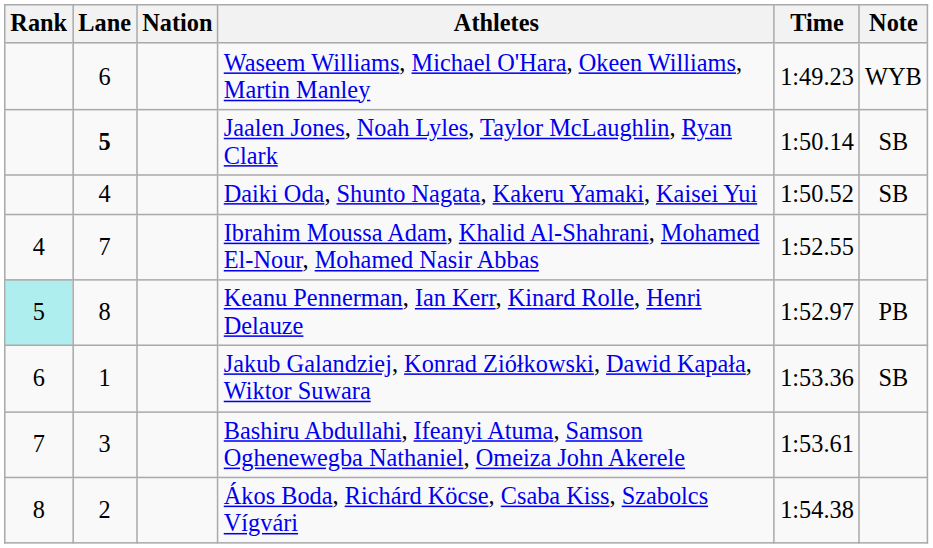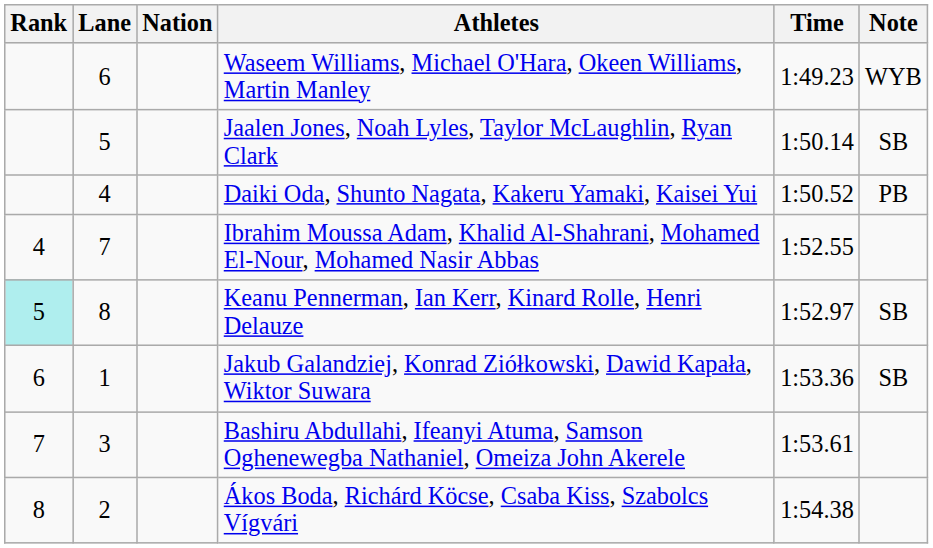 <table class="wikitable sortable" style="text-align:center">
 <tr>
 <th>Rank</th>
 <th>Lane</th>
 <th>Nation</th>
 <th>Athletes</th>
 <th>Time</th>
 <th>Note</th>
 </tr>
 <tr>
 <td></td>
 <td>6</td>
 <td align=left></td>
 <td align=left><a href='#'>Waseem Williams</a>, <a href='#'>Michael O'Hara</a>, <a href='#'>Okeen Williams</a>, <a href='#'>Martin Manley</a></td>
 <td>1:49.23</td>
 <td>WYB</td>
 </tr>
 <tr>
 <td></td>
-<td><strong>5</strong></td>
+<td>5</td>
 <td align=left></td>
 <td align=left><a href='#'>Jaalen Jones</a>, <a href='#'>Noah Lyles</a>, <a href='#'>Taylor McLaughlin</a>, <a href='#'>Ryan Clark</a></td>
 <td>1:50.14</td>
 <td>SB</td>
 </tr>
 <tr>
 <td></td>
 <td>4</td>
 <td align=left></td>
 <td align=left><a href='#'>Daiki Oda</a>, <a href='#'>Shunto Nagata</a>, <a href='#'>Kakeru Yamaki</a>, <a href='#'>Kaisei Yui</a></td>
 <td>1:50.52</td>
-<td>SB</td>
+<td>PB</td>
 </tr>
 <tr>
 <td>4</td>
 <td>7</td>
 <td align=left></td>
 <td align=left><a href='#'>Ibrahim Moussa Adam</a>, <a href='#'>Khalid Al-Shahrani</a>, <a href='#'>Mohamed El-Nour</a>, <a href='#'>Mohamed Nasir Abbas</a></td>
 <td>1:52.55</td>
 <td></td>
 </tr>
 <tr>
 <td style="background: paleturquoise;">5</td>
 <td>8</td>
 <td align=left></td>
 <td align=left><a href='#'>Keanu Pennerman</a>, <a href='#'>Ian Kerr</a>, <a href='#'>Kinard Rolle</a>, <a href='#'>Henri Delauze</a></td>
 <td>1:52.97</td>
-<td>PB</td>
+<td>SB</td>
 </tr>
 <tr>
 <td>6</td>
 <td>1</td>
 <td align=left></td>
 <td align=left><a href='#'>Jakub Galandziej</a>, <a href='#'>Konrad Ziółkowski</a>, <a href='#'>Dawid Kapała</a>, <a href='#'>Wiktor Suwara</a></td>
 <td>1:53.36</td>
 <td>SB</td>
 </tr>
 <tr>
 <td>7</td>
 <td>3</td>
 <td align=left></td>
 <td align=left><a href='#'>Bashiru Abdullahi</a>, <a href='#'>Ifeanyi Atuma</a>, <a href='#'>Samson Oghenewegba Nathaniel</a>, <a href='#'>Omeiza John Akerele</a></td>
 <td>1:53.61</td>
 <td></td>
 </tr>
 <tr>
 <td>8</td>
 <td>2</td>
 <td align=left></td>
 <td align=left><a href='#'>Ákos Boda</a>, <a href='#'>Richárd Köcse</a>, <a href='#'>Csaba Kiss</a>, <a href='#'>Szabolcs Vígvári</a></td>
 <td>1:54.38</td>
 <td></td>
 </tr>
 </table>
